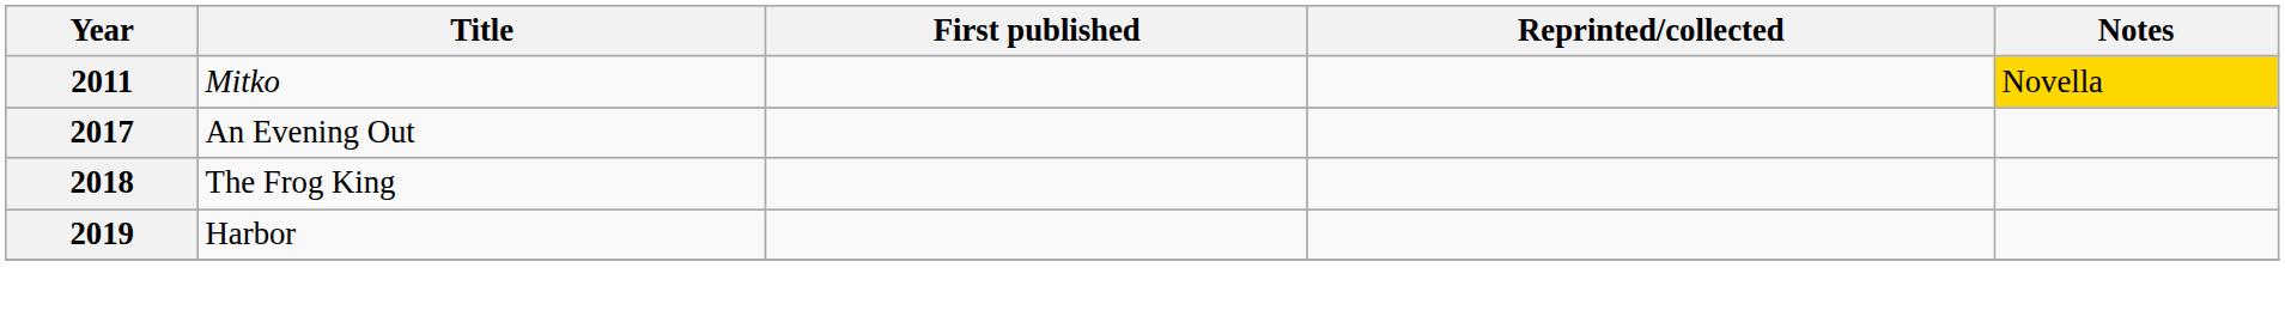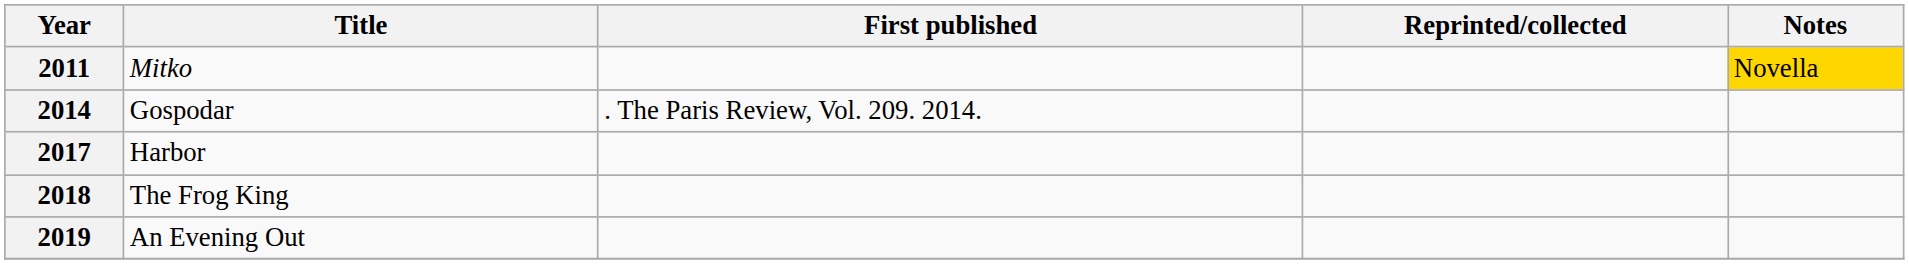 <table class='wikitable sortable' width='90%'>
 <tr>
 <th>Year</th>
 <th width="25%">Title</th>
 <th>First published</th>
 <th>Reprinted/collected</th>
 <th>Notes</th>
 </tr>
 <tr>
 <th>2011</th>
 <td><em>Mitko</em></td>
 <td></td>
 <td></td>
 <td style="background: gold;">Novella</td>
 </tr>
 <tr>
+<th>2014</th>
+<td>Gospodar</td>
+<td>. The Paris Review, Vol. 209. 2014.</td>
+<td></td>
+<td></td>
+</tr>
+<tr>
 <th>2017</th>
-<td>An Evening Out</td>
+<td>Harbor</td>
 <td></td>
 <td></td>
 <td></td>
 </tr>
 <tr>
 <th>2018</th>
 <td>The Frog King</td>
 <td></td>
 <td></td>
 <td></td>
 </tr>
 <tr>
 <th>2019</th>
-<td>Harbor</td>
+<td>An Evening Out</td>
 <td></td>
 <td></td>
 <td></td>
 </tr>
 <tr>
 </tr>
 </table>
